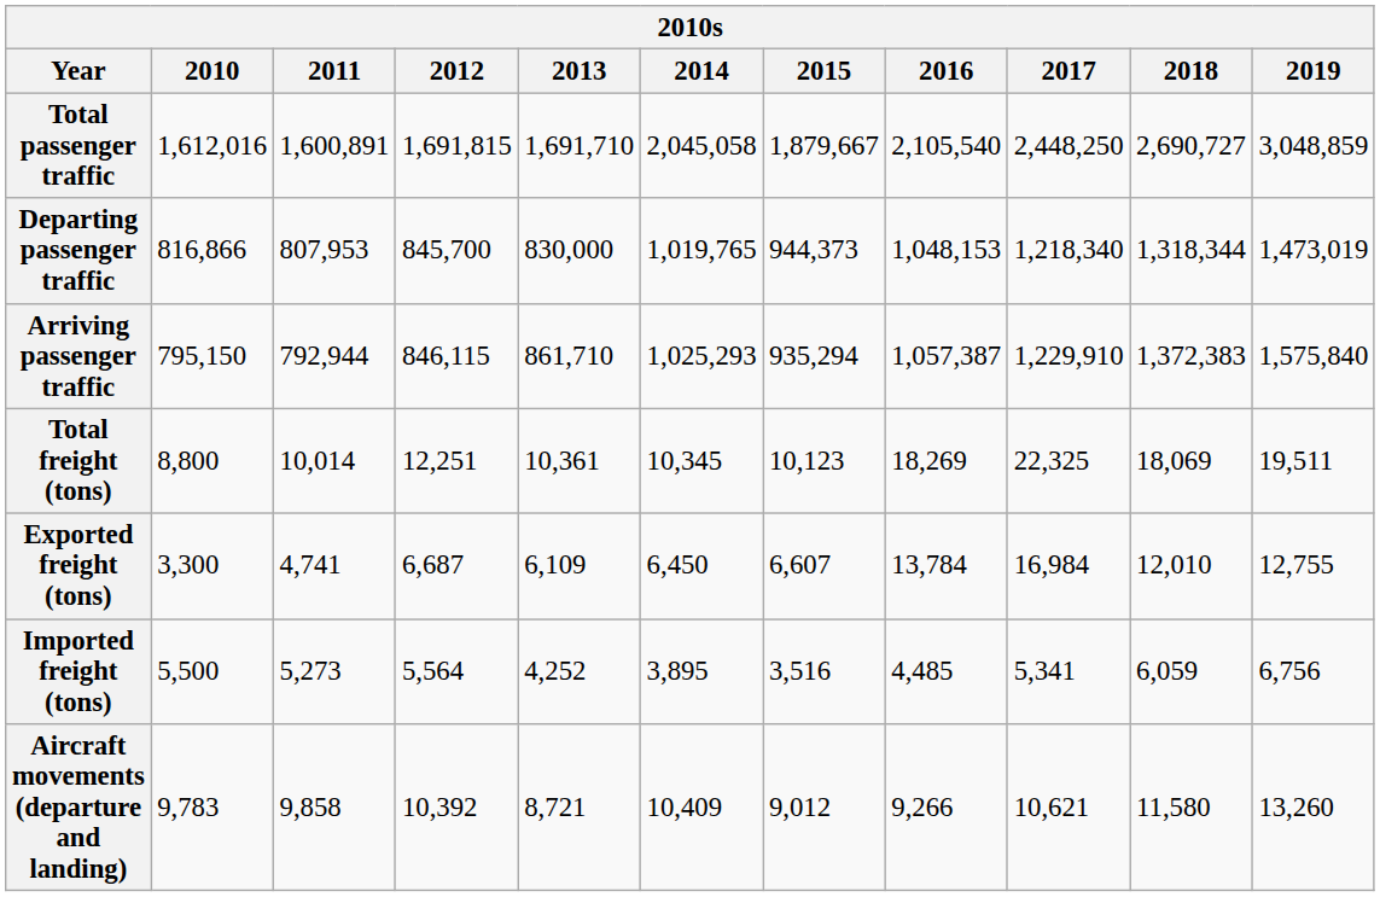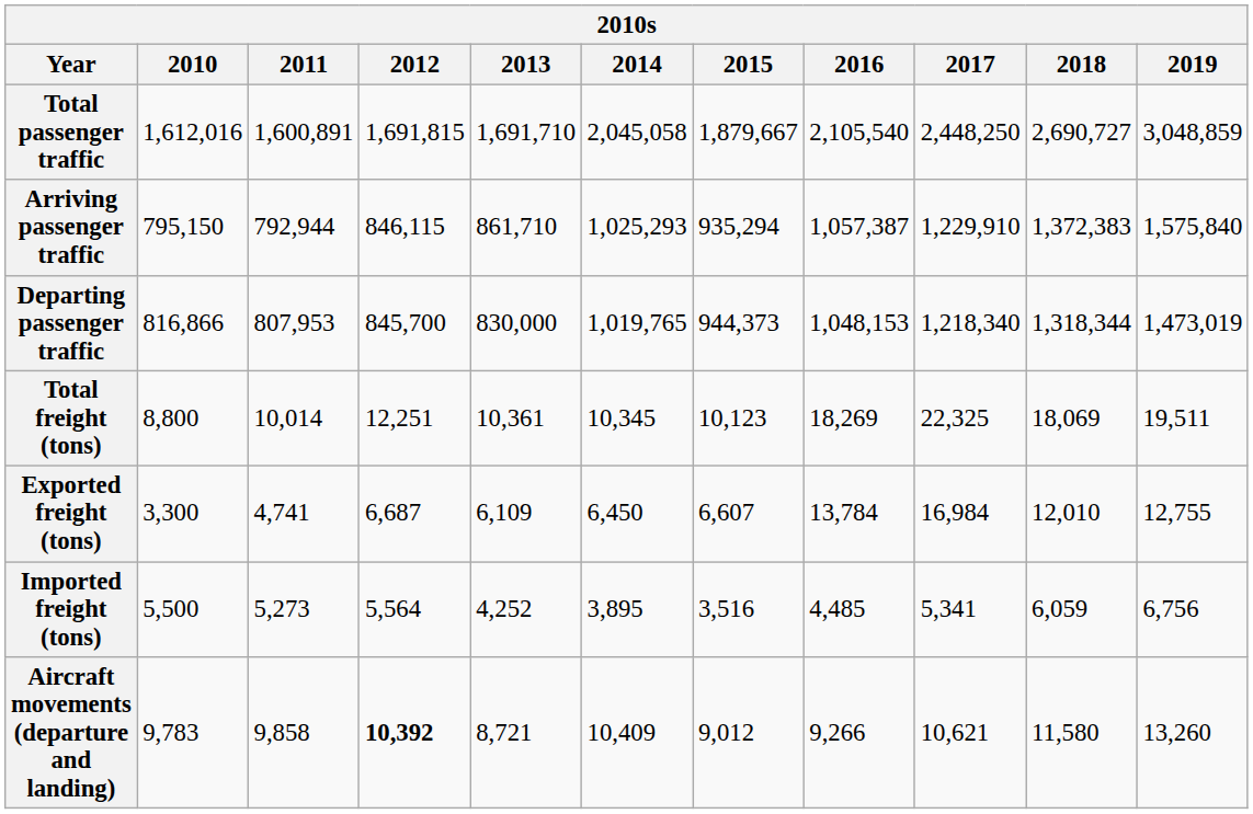 <table class="wikitable mw-collapsible mw-collapsed collapsible collapsed">
 <tr>
 <th colspan="11">2010s</th>
 </tr>
 <tr>
 <th>Year</th>
 <th>2010</th>
 <th>2011</th>
 <th>2012</th>
 <th>2013</th>
 <th>2014</th>
 <th>2015</th>
 <th>2016</th>
 <th>2017</th>
 <th>2018</th>
 <th>2019</th>
 </tr>
 <tr>
 <th>Total passenger traffic</th>
 <td>1,612,016</td>
 <td>1,600,891</td>
 <td>1,691,815</td>
 <td>1,691,710</td>
 <td>2,045,058</td>
 <td>1,879,667</td>
 <td>2,105,540</td>
 <td>2,448,250</td>
 <td>2,690,727</td>
 <td>3,048,859</td>
 </tr>
 <tr>
+<th>Arriving passenger traffic</th>
+<td>795,150</td>
+<td>792,944</td>
+<td>846,115</td>
+<td>861,710</td>
+<td>1,025,293</td>
+<td>935,294</td>
+<td>1,057,387</td>
+<td>1,229,910</td>
+<td>1,372,383</td>
+<td>1,575,840</td>
+</tr>
+<tr>
 <th>Departing passenger traffic</th>
 <td>816,866</td>
 <td>807,953</td>
 <td>845,700</td>
 <td>830,000</td>
 <td>1,019,765</td>
 <td>944,373</td>
 <td>1,048,153</td>
 <td>1,218,340</td>
 <td>1,318,344</td>
 <td>1,473,019</td>
-</tr>
-<tr>
-<th>Arriving passenger traffic</th>
-<td>795,150</td>
-<td>792,944</td>
-<td>846,115</td>
-<td>861,710</td>
-<td>1,025,293</td>
-<td>935,294</td>
-<td>1,057,387</td>
-<td>1,229,910</td>
-<td>1,372,383</td>
-<td>1,575,840</td>
 </tr>
 <tr>
 <th>Total freight (tons)</th>
 <td>8,800</td>
 <td>10,014</td>
 <td>12,251</td>
 <td>10,361</td>
 <td>10,345</td>
 <td>10,123</td>
 <td>18,269</td>
 <td>22,325</td>
 <td>18,069</td>
 <td>19,511</td>
 </tr>
 <tr>
 <th>Exported freight (tons)</th>
 <td>3,300</td>
 <td>4,741</td>
 <td>6,687</td>
 <td>6,109</td>
 <td>6,450</td>
 <td>6,607</td>
 <td>13,784</td>
 <td>16,984</td>
 <td>12,010</td>
 <td>12,755</td>
 </tr>
 <tr>
 <th>Imported freight (tons)</th>
 <td>5,500</td>
 <td>5,273</td>
 <td>5,564</td>
 <td>4,252</td>
 <td>3,895</td>
 <td>3,516</td>
 <td>4,485</td>
 <td>5,341</td>
 <td>6,059</td>
 <td>6,756</td>
 </tr>
 <tr>
 <th>Aircraft movements (departure and landing)</th>
 <td>9,783</td>
 <td>9,858</td>
-<td>10,392</td>
+<td><strong>10,392</strong></td>
 <td>8,721</td>
 <td>10,409</td>
 <td>9,012</td>
 <td>9,266</td>
 <td>10,621</td>
 <td>11,580</td>
 <td>13,260</td>
 </tr>
 </table>
